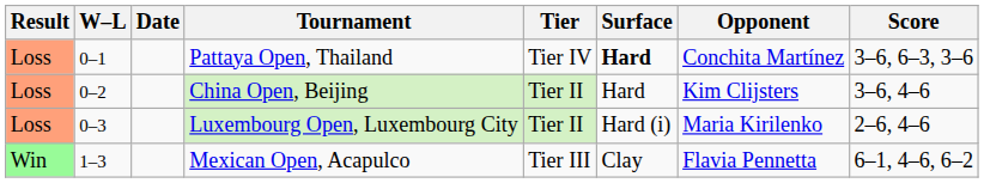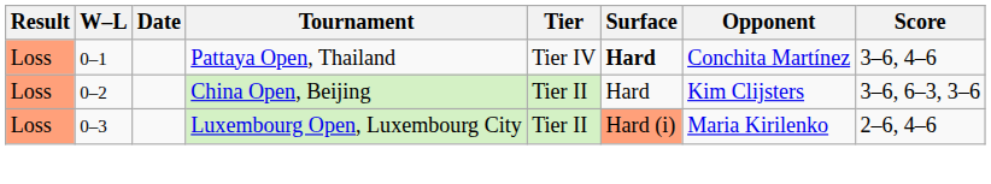 <table class="sortable wikitable nowrap">
 <tr>
 <th>Result</th>
 <th class="unsortable">W–L</th>
 <th>Date</th>
 <th>Tournament</th>
 <th>Tier</th>
 <th>Surface</th>
 <th>Opponent</th>
 <th class="unsortable">Score</th>
 </tr>
 <tr>
 <td style="background:#ffa07a;">Loss</td>
 <td><small>0–1</small></td>
 <td><a href='#'></a></td>
 <td><a href='#'>Pattaya Open</a>, Thailand</td>
 <td>Tier IV</td>
 <td><strong>Hard</strong></td>
 <td> <a href='#'>Conchita Martínez</a></td>
-<td>3–6, 6–3, 3–6</td>
+<td>3–6, 4–6</td>
 </tr>
 <tr>
 <td style="background:#ffa07a;">Loss</td>
 <td><small>0–2</small></td>
 <td><a href='#'></a></td>
 <td bgcolor=d4f1c5><a href='#'>China Open</a>, Beijing</td>
 <td bgcolor=d4f1c5>Tier II</td>
 <td>Hard</td>
 <td> <a href='#'>Kim Clijsters</a></td>
-<td>3–6, 4–6</td>
+<td>3–6, 6–3, 3–6</td>
 </tr>
 <tr>
 <td style="background:#ffa07a;">Loss</td>
 <td><small>0–3</small></td>
 <td><a href='#'></a></td>
 <td bgcolor=d4f1c5><a href='#'>Luxembourg Open</a>, Luxembourg City</td>
 <td bgcolor=d4f1c5>Tier II</td>
-<td>Hard (i)</td>
+<td style="background: lightsalmon;">Hard (i)</td>
 <td> <a href='#'>Maria Kirilenko</a></td>
 <td>2–6, 4–6</td>
 </tr>
-<tr>
-<td style="background:#98fb98;">Win</td>
-<td><small>1–3</small></td>
-<td><a href='#'></a></td>
-<td><a href='#'>Mexican Open</a>, Acapulco</td>
-<td>Tier III</td>
-<td>Clay</td>
-<td> <a href='#'>Flavia Pennetta</a></td>
-<td>6–1, 4–6, 6–2</td>
-</tr>
 </table>
